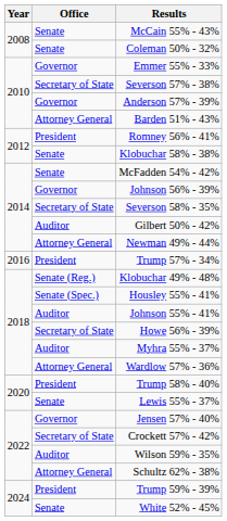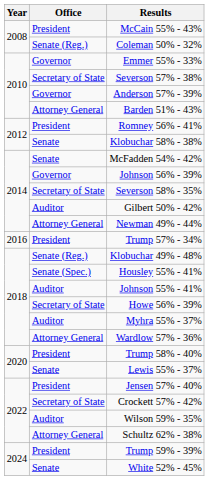 <table class=wikitable>
 <tr>
 <th>Year</th>
 <th>Office</th>
 <th>Results</th>
 </tr>
 <tr>
 <td rowspan=2>2008</td>
-<td><a href='#'>Senate</a></td>
+<td><a href='#'>President</a></td>
 <td align="right" ><a href='#'>McCain</a> 55% - 43%</td>
 </tr>
 <tr>
-<td><a href='#'>Senate</a></td>
+<td><a href='#'>Senate (Reg.)</a></td>
 <td align="right" ><a href='#'>Coleman</a> 50% - 32%</td>
 </tr>
 <tr>
 <td rowspan=4>2010</td>
 <td><a href='#'>Governor</a></td>
 <td align="right" ><a href='#'>Emmer</a> 55% - 33%</td>
 </tr>
 <tr>
 <td><a href='#'>Secretary of State</a></td>
 <td align="right" ><a href='#'>Severson</a> 57% - 38%</td>
 </tr>
 <tr>
 <td><a href='#'>Governor</a></td>
 <td align="right" ><a href='#'>Anderson</a> 57% - 39%</td>
 </tr>
 <tr>
 <td><a href='#'>Attorney General</a></td>
 <td align="right" ><a href='#'>Barden</a> 51% - 43%</td>
 </tr>
 <tr>
 <td rowspan=2>2012</td>
 <td><a href='#'>President</a></td>
 <td align="right" ><a href='#'>Romney</a> 56% - 41%</td>
 </tr>
 <tr>
 <td><a href='#'>Senate</a></td>
 <td align="right" ><a href='#'>Klobuchar</a> 58% - 38%</td>
 </tr>
 <tr>
 <td rowspan=5>2014</td>
 <td><a href='#'>Senate</a></td>
 <td align="right" >McFadden 54% - 42%</td>
 </tr>
 <tr>
 <td><a href='#'>Governor</a></td>
 <td align="right" ><a href='#'>Johnson</a> 56% - 39%</td>
 </tr>
 <tr>
 <td><a href='#'>Secretary of State</a></td>
 <td align="right" ><a href='#'>Severson</a> 58% - 35%</td>
 </tr>
 <tr>
 <td><a href='#'>Auditor</a></td>
 <td align="right" >Gilbert 50% - 42%</td>
 </tr>
 <tr>
 <td><a href='#'>Attorney General</a></td>
 <td align="right" ><a href='#'>Newman</a> 49% - 44%</td>
 </tr>
 <tr>
 <td>2016</td>
 <td><a href='#'>President</a></td>
 <td align="right" ><a href='#'>Trump</a> 57% - 34%</td>
 </tr>
 <tr>
 <td rowspan=6>2018</td>
 <td><a href='#'>Senate (Reg.)</a></td>
 <td align="right" ><a href='#'>Klobuchar</a> 49% - 48%</td>
 </tr>
 <tr>
 <td><a href='#'>Senate (Spec.)</a></td>
 <td align="right" ><a href='#'>Housley</a> 55% - 41%</td>
 </tr>
 <tr>
 <td><a href='#'>Auditor</a></td>
 <td align="right" ><a href='#'>Johnson</a> 55% - 41%</td>
 </tr>
 <tr>
 <td><a href='#'>Secretary of State</a></td>
 <td align="right" ><a href='#'>Howe</a> 56% - 39%</td>
 </tr>
 <tr>
 <td><a href='#'>Auditor</a></td>
 <td align="right" ><a href='#'>Myhra</a> 55% - 37%</td>
 </tr>
 <tr>
 <td><a href='#'>Attorney General</a></td>
 <td align="right" ><a href='#'>Wardlow</a> 57% - 36%</td>
 </tr>
 <tr>
 <td rowspan=2>2020</td>
 <td><a href='#'>President</a></td>
 <td align="right" ><a href='#'>Trump</a> 58% - 40%</td>
 </tr>
 <tr>
 <td><a href='#'>Senate</a></td>
 <td align="right" ><a href='#'>Lewis</a> 55% - 37%</td>
 </tr>
 <tr>
 <td rowspan=4>2022</td>
-<td><a href='#'>Governor</a></td>
+<td><a href='#'>President</a></td>
 <td align="right" ><a href='#'>Jensen</a> 57% - 40%</td>
 </tr>
 <tr>
 <td><a href='#'>Secretary of State</a></td>
 <td align="right" >Crockett 57% - 42%</td>
 </tr>
 <tr>
 <td><a href='#'>Auditor</a></td>
 <td align="right" >Wilson 59% - 35%</td>
 </tr>
 <tr>
 <td><a href='#'>Attorney General</a></td>
 <td align="right" >Schultz 62% - 38%</td>
 </tr>
 <tr>
 <td rowspan=2>2024</td>
 <td><a href='#'>President</a></td>
 <td align="right" ><a href='#'>Trump</a> 59% - 39%</td>
 </tr>
 <tr>
 <td><a href='#'>Senate</a></td>
 <td align="right" ><a href='#'>White</a> 52% - 45%</td>
 </tr>
 </table>
